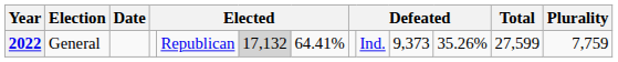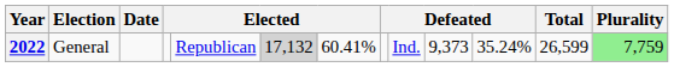 <table class="wikitable">
 <tr>
 <th>Year</th>
 <th>Election</th>
 <th>Date</th>
 <th colspan="4">Elected</th>
 <th colspan="4">Defeated</th>
 <th>Total</th>
 <th>Plurality</th>
 </tr>
 <tr>
 <th><a href='#'>2022</a></th>
 <td valign="top">General</td>
 <td valign="top"></td>
 <td valign="top"></td>
 <td valign="top" ><a href='#'>Republican</a></td>
 <td align="right" valign="top" style="background: lightgrey;">17,132</td>
-<td align="right" valign="top">64.41%</td>
+<td align="right" valign="top">60.41%</td>
 <td valign="top"></td>
 <td valign="top" ><a href='#'>Ind.</a></td>
 <td align="right" valign="top">9,373</td>
-<td align="right" valign="top">35.26%</td>
-<td align="right" valign="top">27,599</td>
-<td align="right" valign="top">7,759</td>
+<td align="right" valign="top">35.24%</td>
+<td align="right" valign="top">26,599</td>
+<td align="right" valign="top" style="background: lightgreen;">7,759</td>
 </tr>
 </table>
